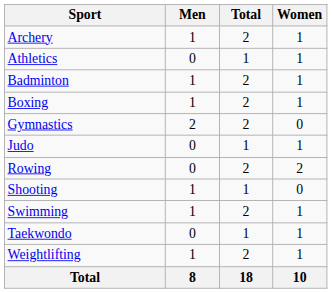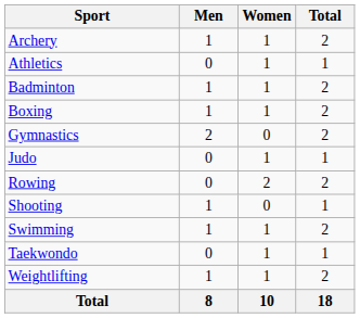 <table class="wikitable sortable" style="text-align:center;">
 <tr>
 <th width=180>Sport</th>
 <th width=55>Men</th>
+<th width=55>Women</th>
 <th width=55>Total</th>
-<th width=55>Women</th>
 </tr>
 <tr>
 <td align=left><a href='#'>Archery</a></td>
 <td>1</td>
+<td>1</td>
 <td>2</td>
-<td>1</td>
 </tr>
 <tr>
 <td align=left><a href='#'>Athletics</a></td>
 <td>0</td>
 <td>1</td>
 <td>1</td>
 </tr>
 <tr>
 <td align=left><a href='#'>Badminton</a></td>
 <td>1</td>
+<td>1</td>
 <td>2</td>
-<td>1</td>
 </tr>
 <tr>
 <td align=left><a href='#'>Boxing</a></td>
 <td>1</td>
+<td>1</td>
 <td>2</td>
-<td>1</td>
 </tr>
 <tr>
 <td align=left><a href='#'>Gymnastics</a></td>
 <td>2</td>
+<td>0</td>
 <td>2</td>
-<td>0</td>
 </tr>
 <tr>
 <td align=left><a href='#'>Judo</a></td>
 <td>0</td>
 <td>1</td>
 <td>1</td>
 </tr>
 <tr>
 <td align=left><a href='#'>Rowing</a></td>
 <td>0</td>
 <td>2</td>
 <td>2</td>
 </tr>
 <tr>
 <td align=left><a href='#'>Shooting</a></td>
 <td>1</td>
+<td>0</td>
 <td>1</td>
-<td>0</td>
 </tr>
 <tr>
 <td align=left><a href='#'>Swimming</a></td>
 <td>1</td>
+<td>1</td>
 <td>2</td>
-<td>1</td>
 </tr>
 <tr>
 <td align=left><a href='#'>Taekwondo</a></td>
 <td>0</td>
 <td>1</td>
 <td>1</td>
 </tr>
 <tr>
 <td align=left><a href='#'>Weightlifting</a></td>
 <td>1</td>
+<td>1</td>
 <td>2</td>
-<td>1</td>
 </tr>
 <tr>
 <th>Total</th>
 <th>8</th>
+<th>10</th>
 <th>18</th>
-<th>10</th>
 </tr>
 </table>
